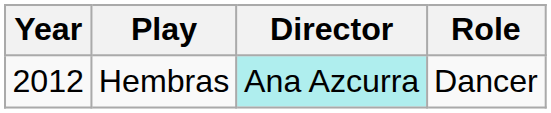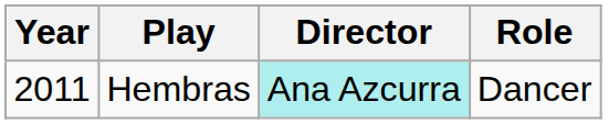 <table class="wikitable">
 <tr>
 <th>Year</th>
 <th>Play</th>
 <th>Director</th>
 <th>Role</th>
 </tr>
 <tr>
-<td>2012</td>
+<td>2011</td>
 <td>Hembras</td>
 <td style="background: paleturquoise;">Ana Azcurra</td>
 <td>Dancer</td>
 </tr>
 </table>
